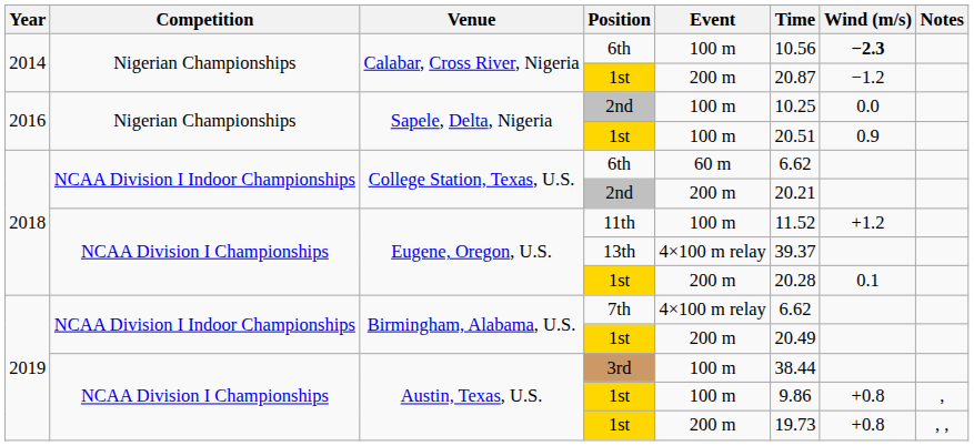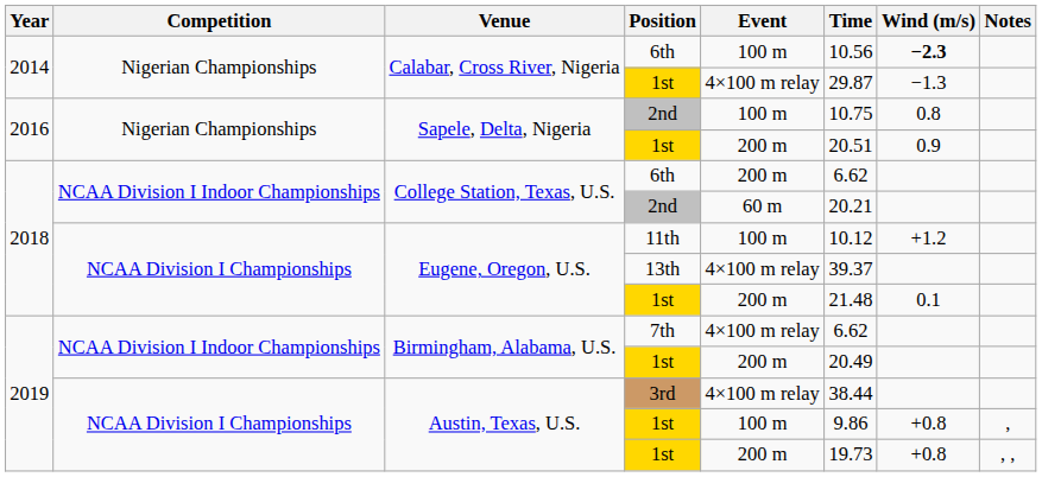 <table class="wikitable sortable" style=text-align:center>
 <tr>
 <th>Year</th>
 <th>Competition</th>
 <th>Venue</th>
 <th>Position</th>
 <th>Event</th>
 <th>Time</th>
 <th>Wind (m/s)</th>
 <th>Notes</th>
 </tr>
 <tr>
 <td rowspan=2>2014</td>
 <td rowspan=2>Nigerian Championships</td>
 <td rowspan=2><a href='#'>Calabar</a>, <a href='#'>Cross River</a>, Nigeria</td>
 <td>6th</td>
 <td>100 m</td>
 <td>10.56</td>
 <td><strong>−2.3</strong></td>
 <td></td>
 </tr>
 <tr>
 <td bgcolor=gold>1st</td>
-<td>200 m</td>
-<td>20.87</td>
-<td>−1.2</td>
+<td data-sort-value="400 relay">4×100 m relay</td>
+<td>29.87</td>
+<td>−1.3</td>
 <td></td>
 </tr>
 <tr>
 <td rowspan=2>2016</td>
 <td rowspan=2>Nigerian Championships</td>
 <td rowspan=2><a href='#'>Sapele</a>, <a href='#'>Delta</a>, Nigeria</td>
 <td bgcolor=silver>2nd</td>
 <td>100 m</td>
-<td>10.25</td>
-<td>0.0</td>
+<td>10.75</td>
+<td>0.8</td>
 <td></td>
 </tr>
 <tr>
 <td bgcolor=gold>1st</td>
-<td>100 m</td>
+<td>200 m</td>
 <td>20.51</td>
 <td>0.9</td>
 <td></td>
 </tr>
 <tr>
 <td rowspan=5>2018</td>
 <td rowspan=2><a href='#'>NCAA Division I Indoor Championships</a></td>
 <td rowspan=2><a href='#'>College Station, Texas</a>, U.S.</td>
 <td>6th</td>
-<td>60 m</td>
+<td>200 m</td>
 <td>6.62</td>
 <td></td>
 <td></td>
 </tr>
 <tr>
 <td bgcolor=silver>2nd</td>
-<td>200 m</td>
+<td>60 m</td>
 <td>20.21</td>
 <td></td>
 <td></td>
 </tr>
 <tr>
 <td rowspan=3><a href='#'>NCAA Division I Championships</a></td>
 <td rowspan=3><a href='#'>Eugene, Oregon</a>, U.S.</td>
 <td>11th</td>
 <td>100 m</td>
-<td>11.52</td>
+<td>10.12</td>
 <td>+1.2</td>
 <td></td>
 </tr>
 <tr>
 <td>13th</td>
 <td data-sort-value="400 relay">4×100 m relay</td>
 <td>39.37</td>
 <td></td>
 <td></td>
 </tr>
 <tr>
 <td bgcolor=gold>1st</td>
 <td>200 m</td>
-<td>20.28</td>
+<td>21.48</td>
 <td>0.1</td>
 <td></td>
 </tr>
 <tr>
 <td rowspan=5>2019</td>
 <td rowspan=2><a href='#'>NCAA Division I Indoor Championships</a></td>
 <td rowspan=2><a href='#'>Birmingham, Alabama</a>, U.S.</td>
 <td>7th</td>
 <td data-sort-value="400 relay">4×100 m relay</td>
 <td>6.62</td>
 <td></td>
 <td></td>
 </tr>
 <tr>
 <td bgcolor=gold>1st</td>
 <td>200 m</td>
 <td>20.49</td>
 <td></td>
 <td></td>
 </tr>
 <tr>
 <td rowspan=3><a href='#'>NCAA Division I Championships</a></td>
 <td rowspan=3><a href='#'>Austin, Texas</a>, U.S.</td>
 <td bgcolor=cc9966>3rd</td>
-<td>100 m</td>
+<td data-sort-value="400 relay">4×100 m relay</td>
 <td>38.44</td>
 <td></td>
 <td></td>
 </tr>
 <tr>
 <td bgcolor=gold>1st</td>
 <td>100 m</td>
 <td>9.86</td>
 <td>+0.8</td>
 <td>, </td>
 </tr>
 <tr>
 <td bgcolor=gold>1st</td>
 <td>200 m</td>
 <td>19.73</td>
 <td>+0.8</td>
 <td>, , </td>
 </tr>
 </table>
